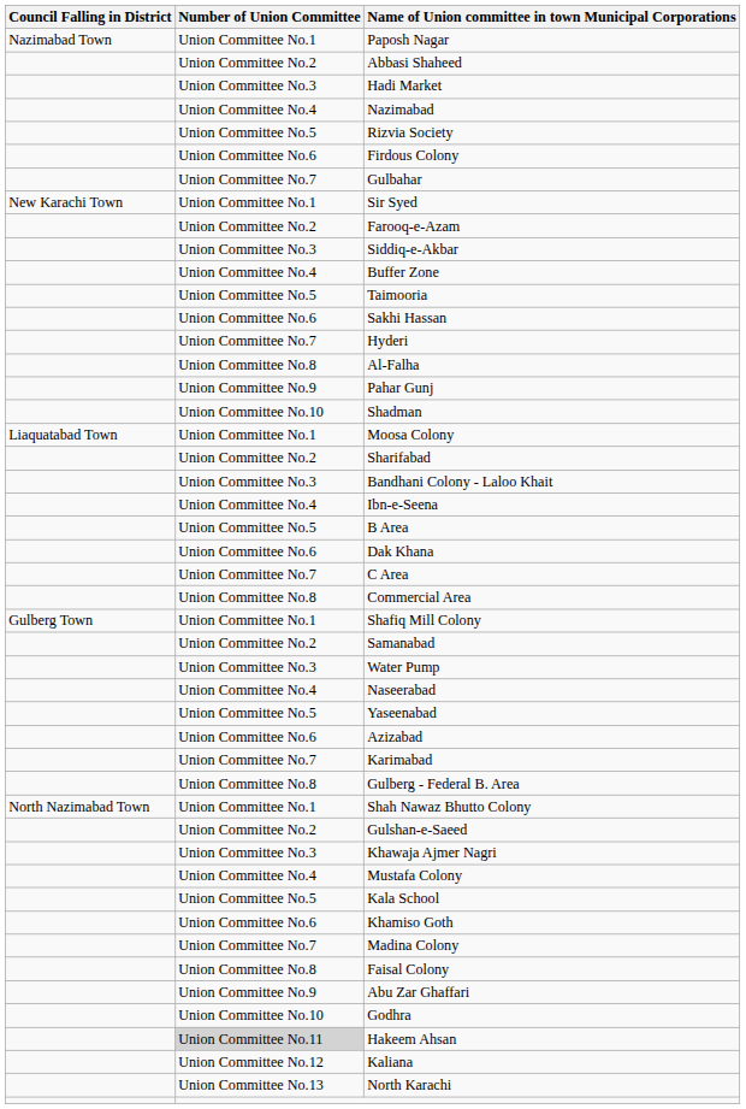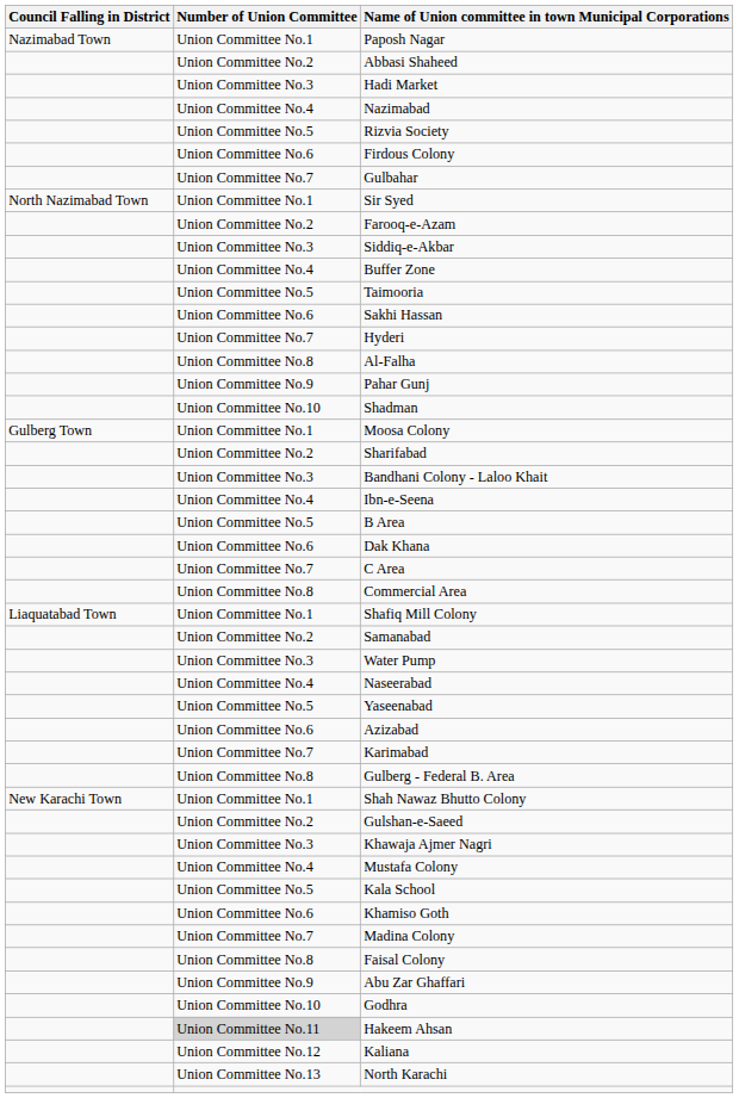 <table class="wikitable">
 <tr>
 <th>Council Falling in District</th>
 <th>Number of Union Committee</th>
 <th>Name of Union committee in town Municipal Corporations</th>
 </tr>
 <tr>
 <td>Nazimabad Town</td>
 <td>Union Committee No.1</td>
 <td>Paposh Nagar</td>
 </tr>
 <tr>
 <td></td>
 <td>Union Committee No.2</td>
 <td>Abbasi Shaheed</td>
 </tr>
 <tr>
 <td></td>
 <td>Union Committee No.3</td>
 <td>Hadi Market</td>
 </tr>
 <tr>
 <td></td>
 <td>Union Committee No.4</td>
 <td>Nazimabad</td>
 </tr>
 <tr>
 <td></td>
 <td>Union Committee No.5</td>
 <td>Rizvia Society</td>
 </tr>
 <tr>
 <td></td>
 <td>Union Committee No.6</td>
 <td>Firdous Colony</td>
 </tr>
 <tr>
 <td></td>
 <td>Union Committee No.7</td>
 <td>Gulbahar</td>
 </tr>
 <tr>
-<td>New Karachi Town</td>
+<td>North Nazimabad Town</td>
 <td>Union Committee No.1</td>
 <td>Sir Syed</td>
 </tr>
 <tr>
 <td></td>
 <td>Union Committee No.2</td>
 <td>Farooq-e-Azam</td>
 </tr>
 <tr>
 <td></td>
 <td>Union Committee No.3</td>
 <td>Siddiq-e-Akbar</td>
 </tr>
 <tr>
 <td></td>
 <td>Union Committee No.4</td>
 <td>Buffer Zone</td>
 </tr>
 <tr>
 <td></td>
 <td>Union Committee No.5</td>
 <td>Taimooria</td>
 </tr>
 <tr>
 <td></td>
 <td>Union Committee No.6</td>
 <td>Sakhi Hassan</td>
 </tr>
 <tr>
 <td></td>
 <td>Union Committee No.7</td>
 <td>Hyderi</td>
 </tr>
 <tr>
 <td></td>
 <td>Union Committee No.8</td>
 <td>Al-Falha</td>
 </tr>
 <tr>
 <td></td>
 <td>Union Committee No.9</td>
 <td>Pahar Gunj</td>
 </tr>
 <tr>
 <td></td>
 <td>Union Committee No.10</td>
 <td>Shadman</td>
 </tr>
 <tr>
-<td>Liaquatabad Town</td>
+<td>Gulberg Town</td>
 <td>Union Committee No.1</td>
 <td>Moosa Colony</td>
 </tr>
 <tr>
 <td></td>
 <td>Union Committee No.2</td>
 <td>Sharifabad</td>
 </tr>
 <tr>
 <td></td>
 <td>Union Committee No.3</td>
 <td>Bandhani Colony - Laloo Khait</td>
 </tr>
 <tr>
 <td></td>
 <td>Union Committee No.4</td>
 <td>Ibn-e-Seena</td>
 </tr>
 <tr>
 <td></td>
 <td>Union Committee No.5</td>
 <td>B Area</td>
 </tr>
 <tr>
 <td></td>
 <td>Union Committee No.6</td>
 <td>Dak Khana</td>
 </tr>
 <tr>
 <td></td>
 <td>Union Committee No.7</td>
 <td>C Area</td>
 </tr>
 <tr>
 <td></td>
 <td>Union Committee No.8</td>
 <td>Commercial Area</td>
 </tr>
 <tr>
-<td>Gulberg Town</td>
+<td>Liaquatabad Town</td>
 <td>Union Committee No.1</td>
 <td>Shafiq Mill Colony</td>
 </tr>
 <tr>
 <td></td>
 <td>Union Committee No.2</td>
 <td>Samanabad</td>
 </tr>
 <tr>
 <td></td>
 <td>Union Committee No.3</td>
 <td>Water Pump</td>
 </tr>
 <tr>
 <td></td>
 <td>Union Committee No.4</td>
 <td>Naseerabad</td>
 </tr>
 <tr>
 <td></td>
 <td>Union Committee No.5</td>
 <td>Yaseenabad</td>
 </tr>
 <tr>
 <td></td>
 <td>Union Committee No.6</td>
 <td>Azizabad</td>
 </tr>
 <tr>
 <td></td>
 <td>Union Committee No.7</td>
 <td>Karimabad</td>
 </tr>
 <tr>
 <td></td>
 <td>Union Committee No.8</td>
 <td>Gulberg - Federal B. Area</td>
 </tr>
 <tr>
-<td>North Nazimabad Town</td>
+<td>New Karachi Town</td>
 <td>Union Committee No.1</td>
 <td>Shah Nawaz Bhutto Colony</td>
 </tr>
 <tr>
 <td></td>
 <td>Union Committee No.2</td>
 <td>Gulshan-e-Saeed</td>
 </tr>
 <tr>
 <td></td>
 <td>Union Committee No.3</td>
 <td>Khawaja Ajmer Nagri</td>
 </tr>
 <tr>
 <td></td>
 <td>Union Committee No.4</td>
 <td>Mustafa Colony</td>
 </tr>
 <tr>
 <td></td>
 <td>Union Committee No.5</td>
 <td>Kala School</td>
 </tr>
 <tr>
 <td></td>
 <td>Union Committee No.6</td>
 <td>Khamiso Goth</td>
 </tr>
 <tr>
 <td></td>
 <td>Union Committee No.7</td>
 <td>Madina Colony</td>
 </tr>
 <tr>
 <td></td>
 <td>Union Committee No.8</td>
 <td>Faisal Colony</td>
 </tr>
 <tr>
 <td></td>
 <td>Union Committee No.9</td>
 <td>Abu Zar Ghaffari</td>
 </tr>
 <tr>
 <td></td>
 <td>Union Committee No.10</td>
 <td>Godhra</td>
 </tr>
 <tr>
 <td></td>
 <td style="background: lightgrey;">Union Committee No.11</td>
 <td>Hakeem Ahsan</td>
 </tr>
 <tr>
 <td></td>
 <td>Union Committee No.12</td>
 <td>Kaliana</td>
 </tr>
 <tr>
 <td></td>
 <td>Union Committee No.13</td>
 <td>North Karachi</td>
 </tr>
 <tr>
 <td></td>
 </tr>
 </table>
